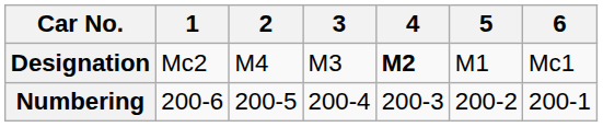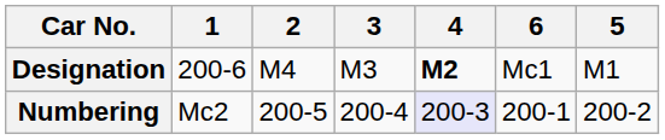 <table class="wikitable">
 <tr>
 <th>Car No.</th>
 <th>1</th>
 <th>2</th>
 <th>3</th>
 <th>4</th>
+<th>6</th>
 <th>5</th>
-<th>6</th>
 </tr>
 <tr>
 <th>Designation</th>
-<td>Mc2</td>
+<td>200-6</td>
 <td>M4</td>
 <td>M3</td>
 <td><strong>M2</strong></td>
+<td>Mc1</td>
 <td>M1</td>
-<td>Mc1</td>
 </tr>
 <tr>
 <th>Numbering</th>
-<td>200-6</td>
+<td>Mc2</td>
 <td>200-5</td>
 <td>200-4</td>
-<td>200-3</td>
+<td style="background: lavender;">200-3</td>
+<td>200-1</td>
 <td>200-2</td>
-<td>200-1</td>
 </tr>
 </table>
